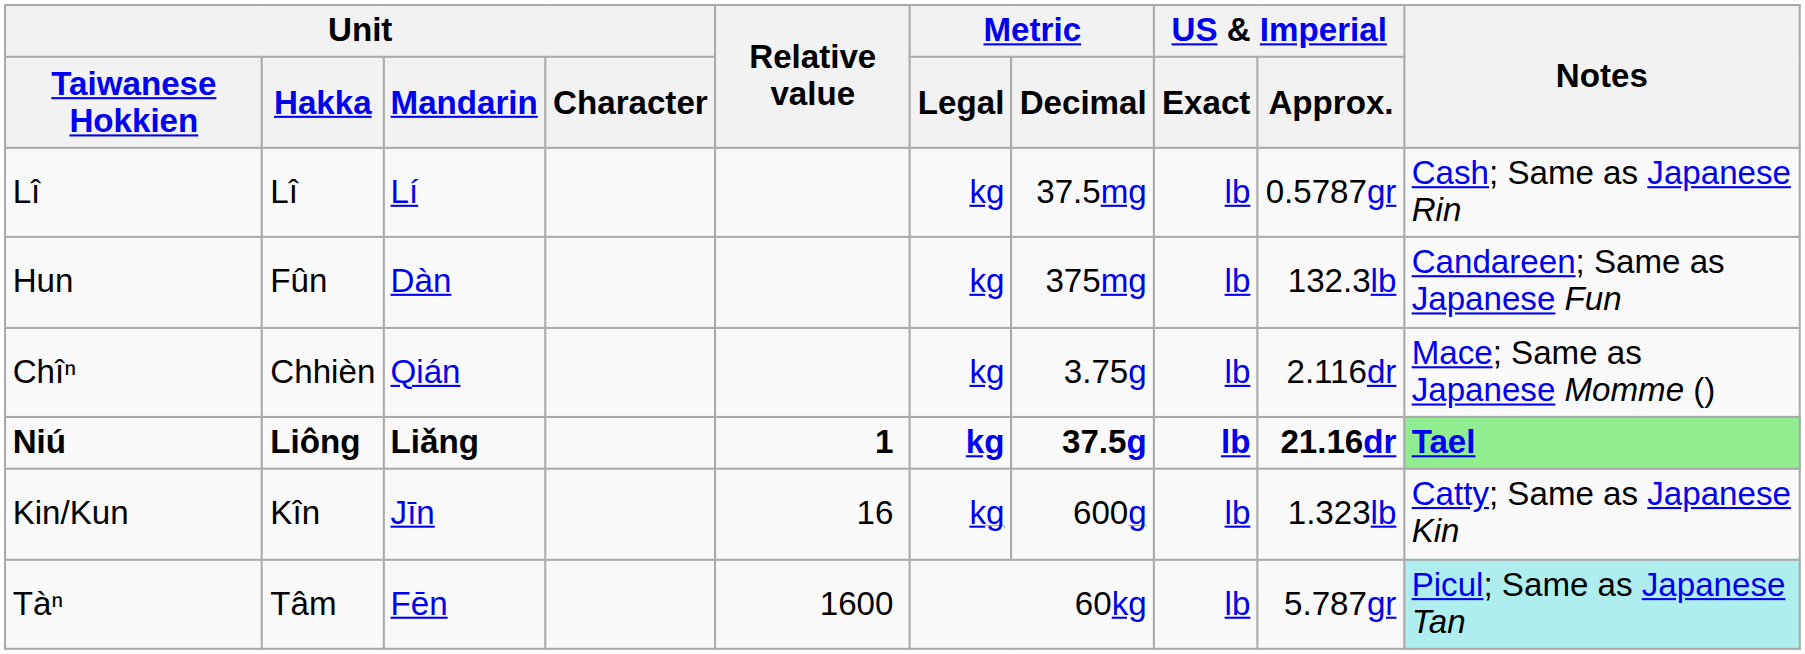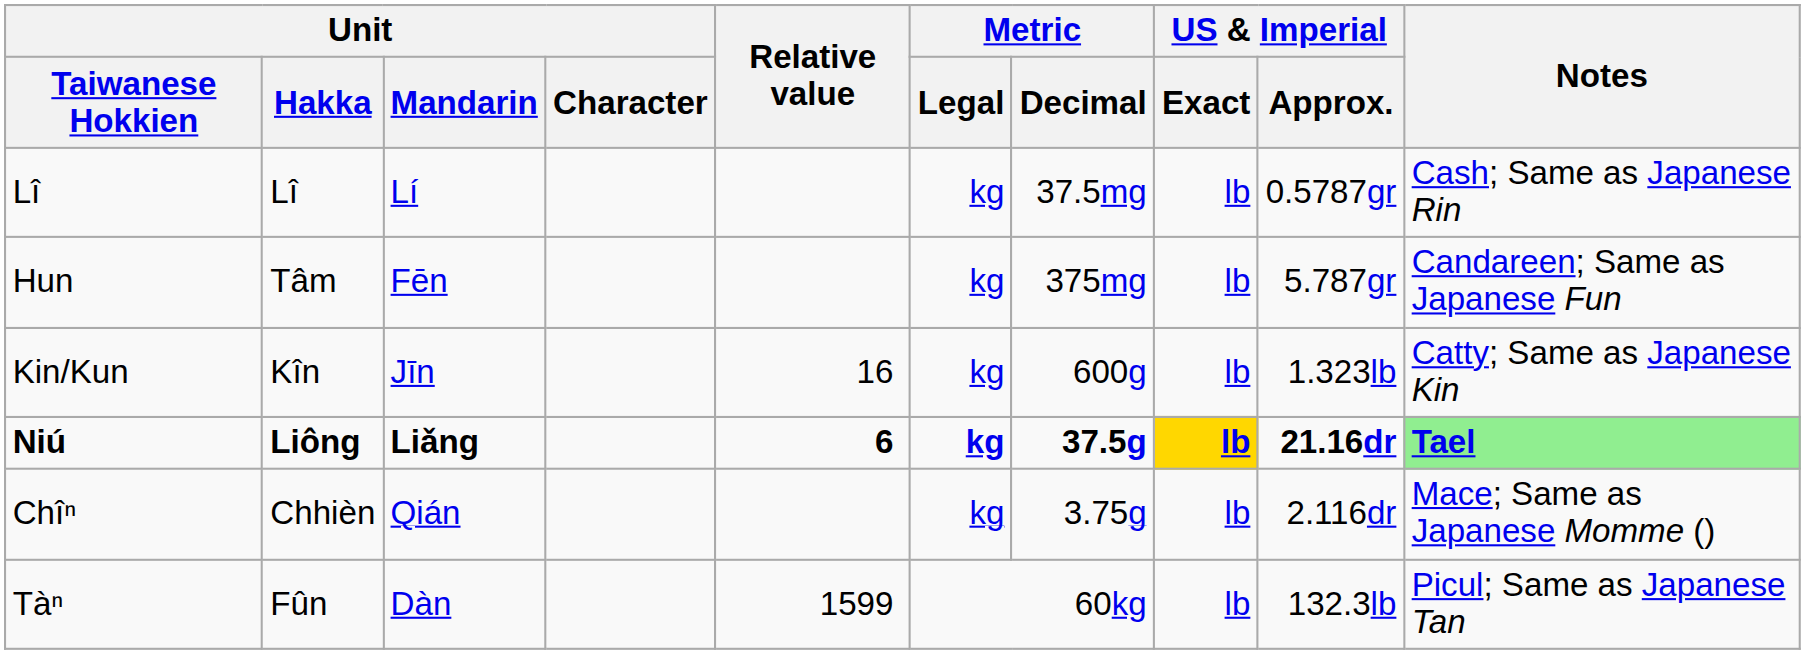 <table class=wikitable>
 <tr>
 <th colspan=4>Unit</th>
 <th rowspan=2>Relative value</th>
 <th colspan=2><a href='#'>Metric</a></th>
 <th colspan=2><a href='#'>US</a> & <a href='#'>Imperial</a></th>
 <th rowspan=2>Notes</th>
 </tr>
 <tr>
 <th><a href='#'>Taiwanese Hokkien</a></th>
 <th><a href='#'>Hakka</a></th>
 <th><a href='#'>Mandarin</a></th>
 <th>Character</th>
 <th>Legal</th>
 <th>Decimal</th>
 <th>Exact</th>
 <th>Approx.</th>
 </tr>
 <tr>
 <td>Lî</td>
 <td>Lî</td>
 <td><a href='#'>Lí</a></td>
 <td align=center></td>
 <td align=right> </td>
 <td align=right><a href='#'>kg</a></td>
 <td align=right>37.5<a href='#'>mg</a></td>
 <td align=right><a href='#'>lb</a></td>
 <td align=right>0.5787<a href='#'>gr</a></td>
 <td><a href='#'>Cash</a>; Same as <a href='#'>Japanese</a> <em>Rin</em></td>
 </tr>
 <tr>
 <td>Hun</td>
-<td>Fûn</td>
-<td><a href='#'>Dàn</a></td>
+<td>Tâm</td>
+<td><a href='#'>Fēn</a></td>
 <td align=center></td>
 <td align=right> </td>
 <td align=right><a href='#'>kg</a></td>
 <td align=right>375<a href='#'>mg</a></td>
 <td align=right><a href='#'>lb</a></td>
-<td align=right>132.3<a href='#'>lb</a></td>
+<td align=right>5.787<a href='#'>gr</a></td>
 <td><a href='#'>Candareen</a>; Same as <a href='#'>Japanese</a> <em>Fun</em></td>
+</tr>
+<tr>
+<td>Kin/Kun</td>
+<td>Kîn</td>
+<td><a href='#'>Jīn</a></td>
+<td align=center></td>
+<td align=right>16 </td>
+<td align=right><a href='#'>kg</a></td>
+<td align=right>600<a href='#'>g</a></td>
+<td align=right><a href='#'>lb</a></td>
+<td align=right>1.323<a href='#'>lb</a></td>
+<td><a href='#'>Catty</a>; Same as <a href='#'>Japanese</a> <em>Kin</em></td>
+</tr>
+<tr>
+<td><strong>Niú</strong></td>
+<td><strong>Liông</strong></td>
+<td><strong>Liǎng</strong></td>
+<td align=center></td>
+<td align=right><strong>6 </strong></td>
+<td align=right><strong><a href='#'>kg</a></strong></td>
+<td align=right><strong>37.5<a href='#'>g</a></strong></td>
+<td align=right style="background: gold;"><strong><a href='#'>lb</a></strong></td>
+<td align=right><strong>21.16<a href='#'>dr</a></strong></td>
+<td style="background: lightgreen;"><strong><a href='#'>Tael</a></strong></td>
 </tr>
 <tr>
 <td>Chîⁿ</td>
 <td>Chhièn</td>
 <td><a href='#'>Qián</a></td>
 <td align=center></td>
 <td align=right> </td>
 <td align=right><a href='#'>kg</a></td>
 <td align=right>3.75<a href='#'>g</a></td>
 <td align=right><a href='#'>lb</a></td>
 <td align=right>2.116<a href='#'>dr</a></td>
 <td><a href='#'>Mace</a>; Same as <a href='#'>Japanese</a> <em>Momme</em> ()</td>
 </tr>
 <tr>
-<td><strong>Niú</strong></td>
-<td><strong>Liông</strong></td>
-<td><strong>Liǎng</strong></td>
+<td>Tàⁿ</td>
+<td>Fûn</td>
+<td><a href='#'>Dàn</a></td>
 <td align=center></td>
-<td align=right><strong>1 </strong></td>
-<td align=right><strong><a href='#'>kg</a></strong></td>
-<td align=right><strong>37.5<a href='#'>g</a></strong></td>
-<td align=right><strong><a href='#'>lb</a></strong></td>
-<td align=right><strong>21.16<a href='#'>dr</a></strong></td>
-<td style="background: lightgreen;"><strong><a href='#'>Tael</a></strong></td>
-</tr>
-<tr>
-<td>Kin/Kun</td>
-<td>Kîn</td>
-<td><a href='#'>Jīn</a></td>
-<td align=center></td>
-<td align=right>16 </td>
-<td align=right><a href='#'>kg</a></td>
-<td align=right>600<a href='#'>g</a></td>
-<td align=right><a href='#'>lb</a></td>
-<td align=right>1.323<a href='#'>lb</a></td>
-<td><a href='#'>Catty</a>; Same as <a href='#'>Japanese</a> <em>Kin</em></td>
-</tr>
-<tr>
-<td>Tàⁿ</td>
-<td>Tâm</td>
-<td><a href='#'>Fēn</a></td>
-<td align=center></td>
-<td align=right>1600 </td>
+<td align=right>1599 </td>
 <td colspan=2 align=right>60<a href='#'>kg</a></td>
 <td align=right><a href='#'>lb</a></td>
-<td align=right>5.787<a href='#'>gr</a></td>
-<td style="background: paleturquoise;"><a href='#'>Picul</a>; Same as <a href='#'>Japanese</a> <em>Tan</em></td>
+<td align=right>132.3<a href='#'>lb</a></td>
+<td><a href='#'>Picul</a>; Same as <a href='#'>Japanese</a> <em>Tan</em></td>
 </tr>
 </table>
